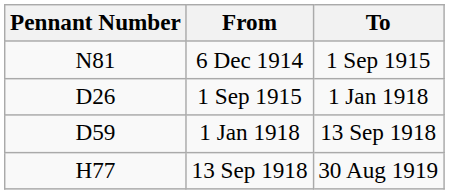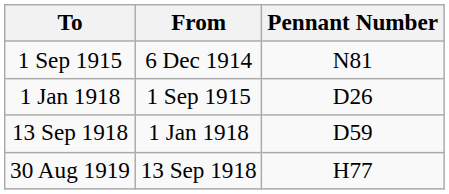 <table class="wikitable" style="text-align:center">
 <tr>
+<th>To</th>
+<th>From</th>
 <th>Pennant Number</th>
-<th>From</th>
-<th>To</th>
 </tr>
 <tr>
+<td>1 Sep 1915</td>
+<td>6 Dec 1914</td>
 <td>N81</td>
-<td>6 Dec 1914</td>
-<td>1 Sep 1915</td>
 </tr>
 <tr>
+<td>1 Jan 1918</td>
+<td>1 Sep 1915</td>
 <td>D26</td>
-<td>1 Sep 1915</td>
-<td>1 Jan 1918</td>
 </tr>
 <tr>
+<td>13 Sep 1918</td>
+<td>1 Jan 1918</td>
 <td>D59</td>
-<td>1 Jan 1918</td>
-<td>13 Sep 1918</td>
 </tr>
 <tr>
+<td>30 Aug 1919</td>
+<td>13 Sep 1918</td>
 <td>H77</td>
-<td>13 Sep 1918</td>
-<td>30 Aug 1919</td>
 </tr>
 </table>
